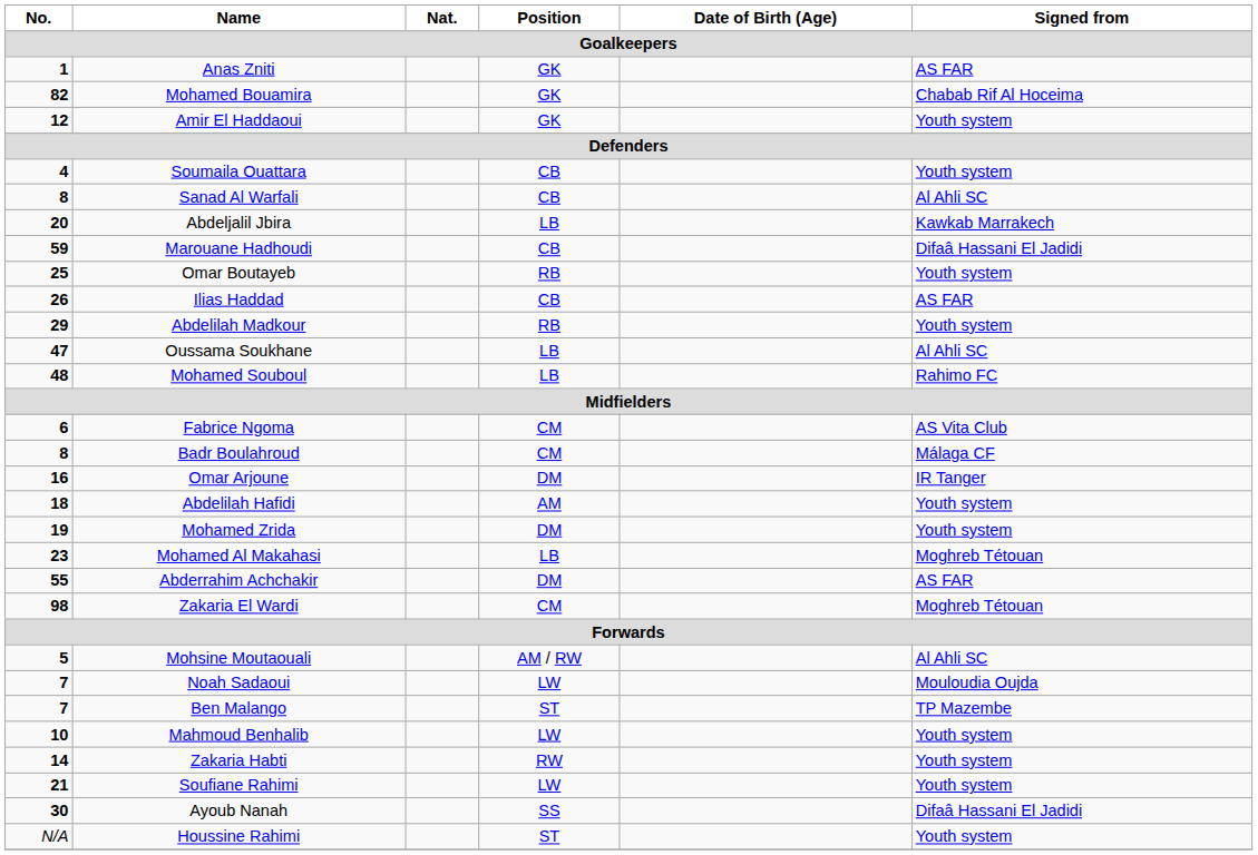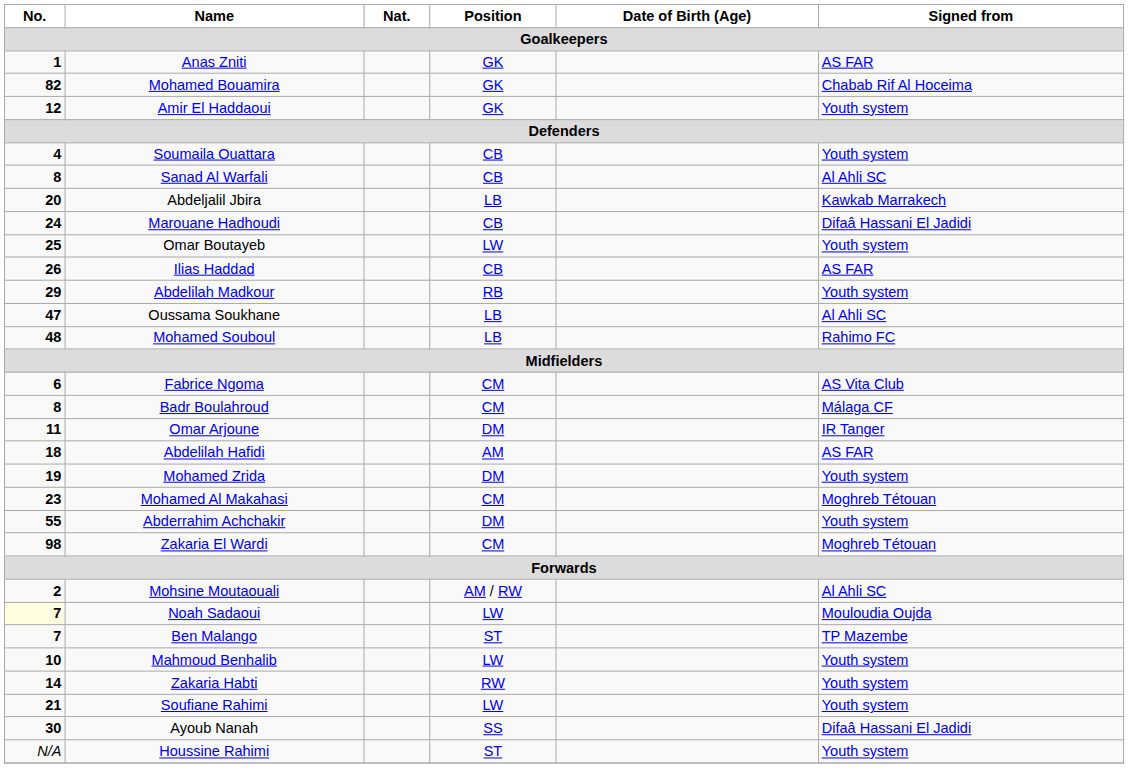 <table class="wikitable" style="text-align:center; font-size:90%; width:70%">
 <tr>
 <th style="background:white; color:black; text-align:center;">No.</th>
 <th style="background:white; color:black; text-align:center;">Name</th>
 <th style="background:white; color:black; text-align:center;">Nat.</th>
 <th style="background:white; color:black; text-align:center;">Position</th>
 <th style="background:white; color:black; text-align:center;">Date of Birth (Age)</th>
 <th style="background:white; color:black; text-align:center;">Signed from</th>
 </tr>
 <tr>
 <th colspan=10 style="background:#DCDCDC; text-align:center;">Goalkeepers</th>
 </tr>
 <tr>
 <td style="text-align:right"><strong>1</strong></td>
 <td><a href='#'>Anas Zniti</a></td>
 <td></td>
 <td><a href='#'>GK</a></td>
 <td></td>
 <td style="text-align:left"> <a href='#'>AS FAR</a></td>
 </tr>
 <tr>
 <td style="text-align:right"><strong>82</strong></td>
 <td><a href='#'>Mohamed Bouamira</a></td>
 <td></td>
 <td><a href='#'>GK</a></td>
 <td></td>
 <td style="text-align:left"> <a href='#'>Chabab Rif Al Hoceima</a></td>
 </tr>
 <tr>
 <td style="text-align:right"><strong>12</strong></td>
 <td><a href='#'>Amir El Haddaoui</a></td>
 <td></td>
 <td><a href='#'>GK</a></td>
 <td></td>
 <td style="text-align:left"> <a href='#'>Youth system</a></td>
 </tr>
 <tr>
 <th colspan=10 style="background:#DCDCDC; text-align:center;">Defenders</th>
 </tr>
 <tr>
 <td style="text-align:right"><strong>4</strong></td>
 <td><a href='#'>Soumaila Ouattara</a></td>
 <td></td>
 <td><a href='#'>CB</a></td>
 <td></td>
 <td style="text-align:left"> <a href='#'>Youth system</a></td>
 </tr>
 <tr>
 <td style="text-align:right"><strong>8</strong></td>
 <td><a href='#'>Sanad Al Warfali</a></td>
 <td></td>
 <td><a href='#'>CB</a></td>
 <td></td>
 <td style="text-align:left"> <a href='#'>Al Ahli SC</a></td>
 </tr>
 <tr>
 <td style="text-align:right"><strong>20</strong></td>
 <td>Abdeljalil Jbira</td>
 <td></td>
 <td><a href='#'>LB</a></td>
 <td></td>
 <td style="text-align:left"> <a href='#'>Kawkab Marrakech</a></td>
 </tr>
 <tr>
-<td style="text-align:right"><strong>59</strong></td>
+<td style="text-align:right"><strong>24</strong></td>
 <td><a href='#'>Marouane Hadhoudi</a></td>
 <td></td>
 <td><a href='#'>CB</a></td>
 <td></td>
 <td style="text-align:left"> <a href='#'>Difaâ Hassani El Jadidi</a></td>
 </tr>
 <tr>
 <td style="text-align:right"><strong>25</strong></td>
 <td>Omar Boutayeb</td>
 <td></td>
-<td><a href='#'>RB</a></td>
+<td><a href='#'>LW</a></td>
 <td></td>
 <td style="text-align:left"> <a href='#'>Youth system</a></td>
 </tr>
 <tr>
 <td style="text-align:right"><strong>26</strong></td>
 <td><a href='#'>Ilias Haddad</a></td>
 <td></td>
 <td><a href='#'>CB</a></td>
 <td></td>
 <td style="text-align:left"> <a href='#'>AS FAR</a></td>
 </tr>
 <tr>
 <td style="text-align:right"><strong>29</strong></td>
 <td><a href='#'>Abdelilah Madkour</a></td>
 <td></td>
 <td><a href='#'>RB</a></td>
 <td></td>
 <td style="text-align:left"> <a href='#'>Youth system</a></td>
 </tr>
 <tr>
 <td style="text-align:right"><strong>47</strong></td>
 <td>Oussama Soukhane</td>
 <td></td>
 <td><a href='#'>LB</a></td>
 <td></td>
 <td style="text-align:left"> <a href='#'>Al Ahli SC</a></td>
 </tr>
 <tr>
 <td style="text-align:right"><strong>48</strong></td>
 <td><a href='#'>Mohamed Souboul</a></td>
 <td></td>
 <td><a href='#'>LB</a></td>
 <td></td>
 <td style="text-align:left"> <a href='#'>Rahimo FC</a></td>
 </tr>
 <tr>
 <th colspan=10 style="background:#DCDCDC; text-align:center;">Midfielders</th>
 </tr>
 <tr>
 <td style="text-align:right"><strong>6</strong></td>
 <td><a href='#'>Fabrice Ngoma</a></td>
 <td></td>
 <td><a href='#'>CM</a></td>
 <td></td>
 <td style="text-align:left"> <a href='#'>AS Vita Club</a></td>
 </tr>
 <tr>
 <td style="text-align:right"><strong>8</strong></td>
 <td><a href='#'>Badr Boulahroud</a></td>
 <td></td>
 <td><a href='#'>CM</a></td>
 <td></td>
 <td style="text-align:left"> <a href='#'>Málaga CF</a></td>
 </tr>
 <tr>
-<td style="text-align:right"><strong>16</strong></td>
+<td style="text-align:right"><strong>11</strong></td>
 <td><a href='#'>Omar Arjoune</a></td>
 <td></td>
 <td><a href='#'>DM</a></td>
 <td></td>
 <td style="text-align:left"> <a href='#'>IR Tanger</a></td>
 </tr>
 <tr>
 <td style="text-align:right"><strong>18</strong></td>
 <td><a href='#'>Abdelilah Hafidi</a></td>
 <td></td>
 <td><a href='#'>AM</a></td>
 <td></td>
-<td style="text-align:left"> <a href='#'>Youth system</a></td>
+<td style="text-align:left"> <a href='#'>AS FAR</a></td>
 </tr>
 <tr>
 <td style="text-align:right"><strong>19</strong></td>
 <td><a href='#'>Mohamed Zrida</a></td>
 <td></td>
 <td><a href='#'>DM</a></td>
 <td></td>
 <td style="text-align:left"> <a href='#'>Youth system</a></td>
 </tr>
 <tr>
 <td style="text-align:right"><strong>23</strong></td>
 <td><a href='#'>Mohamed Al Makahasi</a></td>
 <td></td>
-<td><a href='#'>LB</a></td>
+<td><a href='#'>CM</a></td>
 <td></td>
 <td style="text-align:left"> <a href='#'>Moghreb Tétouan</a></td>
 </tr>
 <tr>
 <td style="text-align:right"><strong>55</strong></td>
 <td><a href='#'>Abderrahim Achchakir</a></td>
 <td></td>
 <td><a href='#'>DM</a></td>
 <td></td>
-<td style="text-align:left"> <a href='#'>AS FAR</a></td>
+<td style="text-align:left"> <a href='#'>Youth system</a></td>
 </tr>
 <tr>
 <td style="text-align:right"><strong>98</strong></td>
 <td><a href='#'>Zakaria El Wardi</a></td>
 <td></td>
 <td><a href='#'>CM</a></td>
 <td></td>
 <td style="text-align:left"> <a href='#'>Moghreb Tétouan</a></td>
 </tr>
 <tr>
 <th colspan=10 style="background:#DCDCDC; text-align:center;">Forwards</th>
 </tr>
 <tr>
-<td style="text-align:right"><strong>5</strong></td>
+<td style="text-align:right"><strong>2</strong></td>
 <td><a href='#'>Mohsine Moutaouali</a></td>
 <td></td>
 <td><a href='#'>AM</a> / <a href='#'>RW</a></td>
 <td></td>
 <td style="text-align:left"> <a href='#'>Al Ahli SC</a></td>
 </tr>
 <tr>
-<td style="text-align:right"><strong>7</strong></td>
+<td style="background: lightyellow; text-align:right"><strong>7</strong></td>
 <td><a href='#'>Noah Sadaoui</a></td>
 <td></td>
 <td><a href='#'>LW</a></td>
 <td></td>
 <td style="text-align:left"> <a href='#'>Mouloudia Oujda</a></td>
 </tr>
 <tr>
 <td style="text-align:right"><strong>7</strong></td>
 <td><a href='#'>Ben Malango</a></td>
 <td></td>
 <td><a href='#'>ST</a></td>
 <td></td>
 <td style="text-align:left"> <a href='#'>TP Mazembe</a></td>
 </tr>
 <tr>
 <td style="text-align:right"><strong>10</strong></td>
 <td><a href='#'>Mahmoud Benhalib</a></td>
 <td></td>
 <td><a href='#'>LW</a></td>
 <td></td>
 <td style="text-align:left"> <a href='#'>Youth system</a></td>
 </tr>
 <tr>
 <td style="text-align:right"><strong>14</strong></td>
 <td><a href='#'>Zakaria Habti</a></td>
 <td></td>
 <td><a href='#'>RW</a></td>
 <td></td>
 <td style="text-align:left"> <a href='#'>Youth system</a></td>
 </tr>
 <tr>
 <td style="text-align:right"><strong>21</strong></td>
 <td><a href='#'>Soufiane Rahimi</a></td>
 <td></td>
 <td><a href='#'>LW</a></td>
 <td></td>
 <td style="text-align:left"> <a href='#'>Youth system</a></td>
 </tr>
 <tr>
 <td style="text-align:right"><strong>30</strong></td>
 <td>Ayoub Nanah</td>
 <td></td>
 <td><a href='#'>SS</a></td>
 <td></td>
 <td style="text-align:left"> <a href='#'>Difaâ Hassani El Jadidi</a></td>
 </tr>
 <tr>
 <td style="text-align:right"><em>N/A</em></td>
 <td><a href='#'>Houssine Rahimi</a></td>
 <td></td>
 <td><a href='#'>ST</a></td>
 <td></td>
 <td style="text-align:left"> <a href='#'>Youth system</a></td>
 </tr>
 <tr>
 </tr>
 </table>
